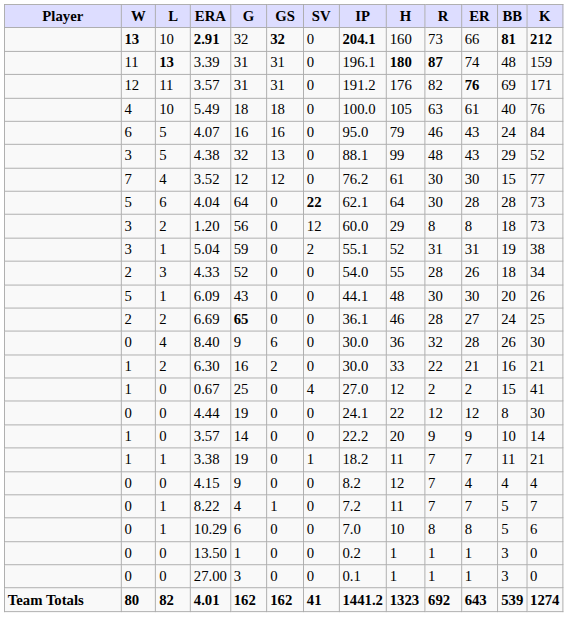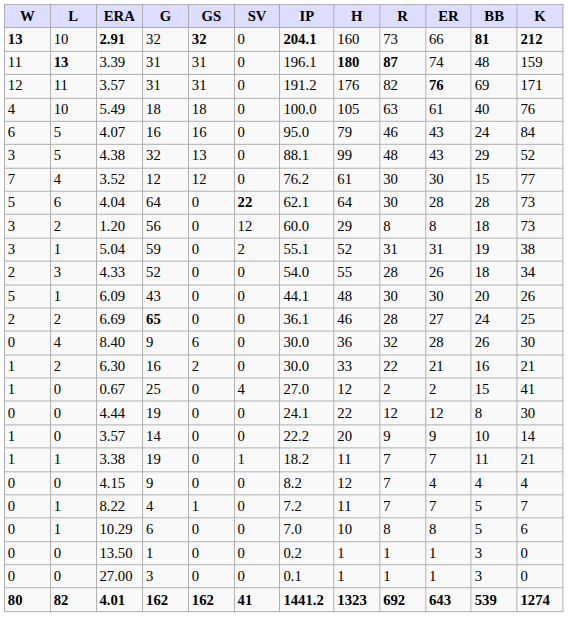 <table class="wikitable sortable">
 <tr>
-<th style="background:#ddf; width:25%;">Player</th>
 <th style="background:#ddf; width:7%;">W</th>
 <th style="background:#ddf; width:7%;">L</th>
 <th style="background:#ddf; width:7%;">ERA</th>
 <th style="background:#ddf; width:7%;">G</th>
 <th style="background:#ddf; width:7%;">GS</th>
 <th style="background:#ddf; width:7%;">SV</th>
 <th style="background:#ddf; width:7%;">IP</th>
 <th style="background:#ddf; width:7%;">H</th>
 <th style="background:#ddf; width:7%;">R</th>
 <th style="background:#ddf; width:7%;">ER</th>
 <th style="background:#ddf; width:7%;">BB</th>
 <th style="background:#ddf; width:7%;">K</th>
 </tr>
 <tr>
-<td></td>
 <td><strong>13</strong></td>
 <td>10</td>
 <td><strong>2.91</strong></td>
 <td>32</td>
 <td><strong>32</strong></td>
 <td>0</td>
 <td><strong>204.1</strong></td>
 <td>160</td>
 <td>73</td>
 <td>66</td>
 <td><strong>81</strong></td>
 <td><strong>212</strong></td>
 </tr>
 <tr>
-<td></td>
 <td>11</td>
 <td><strong>13</strong></td>
 <td>3.39</td>
 <td>31</td>
 <td>31</td>
 <td>0</td>
 <td>196.1</td>
 <td><strong>180</strong></td>
 <td><strong>87</strong></td>
 <td>74</td>
 <td>48</td>
 <td>159</td>
 </tr>
 <tr>
-<td></td>
 <td>12</td>
 <td>11</td>
 <td>3.57</td>
 <td>31</td>
 <td>31</td>
 <td>0</td>
 <td>191.2</td>
 <td>176</td>
 <td>82</td>
 <td><strong> 76</strong></td>
 <td>69</td>
 <td>171</td>
 </tr>
 <tr>
-<td></td>
 <td>4</td>
 <td>10</td>
 <td>5.49</td>
 <td>18</td>
 <td>18</td>
 <td>0</td>
 <td>100.0</td>
 <td>105</td>
 <td>63</td>
 <td>61</td>
 <td>40</td>
 <td>76</td>
 </tr>
 <tr>
-<td></td>
 <td>6</td>
 <td>5</td>
 <td>4.07</td>
 <td>16</td>
 <td>16</td>
 <td>0</td>
 <td>95.0</td>
 <td>79</td>
 <td>46</td>
 <td>43</td>
 <td>24</td>
 <td>84</td>
 </tr>
 <tr>
-<td></td>
 <td>3</td>
 <td>5</td>
 <td>4.38</td>
 <td>32</td>
 <td>13</td>
 <td>0</td>
 <td>88.1</td>
 <td>99</td>
 <td>48</td>
 <td>43</td>
 <td>29</td>
 <td>52</td>
 </tr>
 <tr>
-<td></td>
 <td>7</td>
 <td>4</td>
 <td>3.52</td>
 <td>12</td>
 <td>12</td>
 <td>0</td>
 <td>76.2</td>
 <td>61</td>
 <td>30</td>
 <td>30</td>
 <td>15</td>
 <td>77</td>
 </tr>
 <tr>
-<td></td>
 <td>5</td>
 <td>6</td>
 <td>4.04</td>
 <td>64</td>
 <td>0</td>
 <td><strong>22</strong></td>
 <td>62.1</td>
 <td>64</td>
 <td>30</td>
 <td>28</td>
 <td>28</td>
 <td>73</td>
 </tr>
 <tr>
-<td></td>
 <td>3</td>
 <td>2</td>
 <td>1.20</td>
 <td>56</td>
 <td>0</td>
 <td>12</td>
 <td>60.0</td>
 <td>29</td>
 <td>8</td>
 <td>8</td>
 <td>18</td>
 <td>73</td>
 </tr>
 <tr>
-<td></td>
 <td>3</td>
 <td>1</td>
 <td>5.04</td>
 <td>59</td>
 <td>0</td>
 <td>2</td>
 <td>55.1</td>
 <td>52</td>
 <td>31</td>
 <td>31</td>
 <td>19</td>
 <td>38</td>
 </tr>
 <tr>
-<td></td>
 <td>2</td>
 <td>3</td>
 <td>4.33</td>
 <td>52</td>
 <td>0</td>
 <td>0</td>
 <td>54.0</td>
 <td>55</td>
 <td>28</td>
 <td>26</td>
 <td>18</td>
 <td>34</td>
 </tr>
 <tr>
-<td></td>
 <td>5</td>
 <td>1</td>
 <td>6.09</td>
 <td>43</td>
 <td>0</td>
 <td>0</td>
 <td>44.1</td>
 <td>48</td>
 <td>30</td>
 <td>30</td>
 <td>20</td>
 <td>26</td>
 </tr>
 <tr>
-<td></td>
 <td>2</td>
 <td>2</td>
 <td>6.69</td>
 <td><strong>65</strong></td>
 <td>0</td>
 <td>0</td>
 <td>36.1</td>
 <td>46</td>
 <td>28</td>
 <td>27</td>
 <td>24</td>
 <td>25</td>
 </tr>
 <tr>
-<td></td>
 <td>0</td>
 <td>4</td>
 <td>8.40</td>
 <td>9</td>
 <td>6</td>
 <td>0</td>
 <td>30.0</td>
 <td>36</td>
 <td>32</td>
 <td>28</td>
 <td>26</td>
 <td>30</td>
 </tr>
 <tr>
-<td></td>
 <td>1</td>
 <td>2</td>
 <td>6.30</td>
 <td>16</td>
 <td>2</td>
 <td>0</td>
 <td>30.0</td>
 <td>33</td>
 <td>22</td>
 <td>21</td>
 <td>16</td>
 <td>21</td>
 </tr>
 <tr>
-<td></td>
 <td>1</td>
 <td>0</td>
 <td>0.67</td>
 <td>25</td>
 <td>0</td>
 <td>4</td>
 <td>27.0</td>
 <td>12</td>
 <td>2</td>
 <td>2</td>
 <td>15</td>
 <td>41</td>
 </tr>
 <tr>
-<td></td>
 <td>0</td>
 <td>0</td>
 <td>4.44</td>
 <td>19</td>
 <td>0</td>
 <td>0</td>
 <td>24.1</td>
 <td>22</td>
 <td>12</td>
 <td>12</td>
 <td>8</td>
 <td>30</td>
 </tr>
 <tr>
-<td></td>
 <td>1</td>
 <td>0</td>
 <td>3.57</td>
 <td>14</td>
 <td>0</td>
 <td>0</td>
 <td>22.2</td>
 <td>20</td>
 <td>9</td>
 <td>9</td>
 <td>10</td>
 <td>14</td>
 </tr>
 <tr>
-<td></td>
 <td>1</td>
 <td>1</td>
 <td>3.38</td>
 <td>19</td>
 <td>0</td>
 <td>1</td>
 <td>18.2</td>
 <td>11</td>
 <td>7</td>
 <td>7</td>
 <td>11</td>
 <td>21</td>
 </tr>
 <tr>
-<td></td>
 <td>0</td>
 <td>0</td>
 <td>4.15</td>
 <td>9</td>
 <td>0</td>
 <td>0</td>
 <td>8.2</td>
 <td>12</td>
 <td>7</td>
 <td>4</td>
 <td>4</td>
 <td>4</td>
 </tr>
 <tr>
-<td></td>
 <td>0</td>
 <td>1</td>
 <td>8.22</td>
 <td>4</td>
 <td>1</td>
 <td>0</td>
 <td>7.2</td>
 <td>11</td>
 <td>7</td>
 <td>7</td>
 <td>5</td>
 <td>7</td>
 </tr>
 <tr>
-<td></td>
 <td>0</td>
 <td>1</td>
 <td>10.29</td>
 <td>6</td>
 <td>0</td>
 <td>0</td>
 <td>7.0</td>
 <td>10</td>
 <td>8</td>
 <td>8</td>
 <td>5</td>
 <td>6</td>
 </tr>
 <tr>
-<td></td>
 <td>0</td>
 <td>0</td>
 <td>13.50</td>
 <td>1</td>
 <td>0</td>
 <td>0</td>
 <td>0.2</td>
 <td>1</td>
 <td>1</td>
 <td>1</td>
 <td>3</td>
 <td>0</td>
 </tr>
 <tr>
-<td></td>
 <td>0</td>
 <td>0</td>
 <td>27.00</td>
 <td>3</td>
 <td>0</td>
 <td>0</td>
 <td>0.1</td>
 <td>1</td>
 <td>1</td>
 <td>1</td>
 <td>3</td>
 <td>0</td>
 </tr>
 <tr>
-<td><strong>Team Totals</strong></td>
 <td><strong>80</strong></td>
 <td><strong>82</strong></td>
 <td><strong>4.01</strong></td>
 <td><strong>162</strong></td>
 <td><strong>162</strong></td>
 <td><strong>41</strong></td>
 <td><strong>1441.2</strong></td>
 <td><strong>1323</strong></td>
 <td><strong>692</strong></td>
 <td><strong>643</strong></td>
 <td><strong>539</strong></td>
 <td><strong>1274</strong></td>
 </tr>
 </table>
